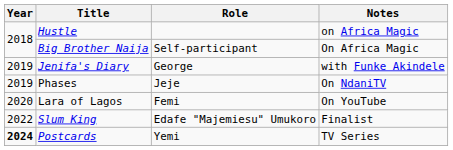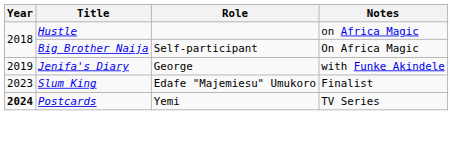 <table class = "wikitable sortable">
 <tr>
 <th>Year</th>
 <th>Title</th>
 <th>Role</th>
 <th>Notes</th>
 </tr>
 <tr>
 <td rowspan=2>2018</td>
 <td><em><a href='#'>Hustle</a></em></td>
 <td></td>
 <td>on <a href='#'>Africa Magic</a></td>
 </tr>
 <tr>
 <td><a href='#'> <em>Big Brother Naija</em></a></td>
 <td>Self-participant</td>
 <td>On Africa Magic</td>
 </tr>
 <tr>
 <td>2019</td>
 <td><em><a href='#'>Jenifa's Diary</a></em></td>
 <td>George</td>
 <td>with <a href='#'>Funke Akindele</a></td>
 </tr>
 <tr>
-<td>2019</td>
-<td>Phases</td>
-<td>Jeje</td>
-<td>On <a href='#'>NdaniTV</a></td>
-</tr>
-<tr>
-<td>2020</td>
-<td>Lara of Lagos</td>
-<td>Femi</td>
-<td>On YouTube</td>
-</tr>
-<tr>
-<td>2022</td>
+<td>2023</td>
 <td><em><a href='#'>Slum King</a></em></td>
 <td>Edafe "Majemiesu" Umukoro</td>
 <td>Finalist</td>
 </tr>
 <tr>
 <td><strong>2024</strong></td>
 <td><em><a href='#'>Postcards</a></em></td>
 <td>Yemi</td>
 <td>TV Series</td>
 </tr>
 </table>
